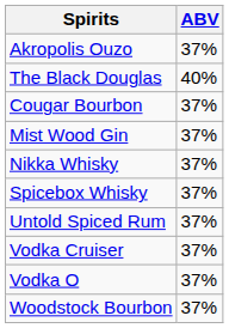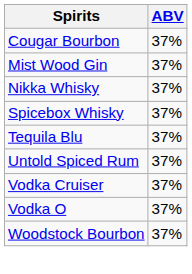 <table class="wikitable">
 <tr>
 <th>Spirits</th>
 <th><a href='#'>ABV</a></th>
-</tr>
-<tr>
-<td><a href='#'>Akropolis Ouzo</a></td>
-<td>37%</td>
-</tr>
-<tr>
-<td><a href='#'>The Black Douglas</a></td>
-<td>40%</td>
 </tr>
 <tr>
 <td><a href='#'>Cougar Bourbon</a></td>
 <td>37%</td>
 </tr>
 <tr>
 <td><a href='#'>Mist Wood Gin</a></td>
 <td>37%</td>
 </tr>
 <tr>
 <td><a href='#'>Nikka Whisky</a></td>
 <td>37%</td>
 </tr>
 <tr>
 <td><a href='#'>Spicebox Whisky</a></td>
+<td>37%</td>
+</tr>
+<tr>
+<td><a href='#'>Tequila Blu</a></td>
 <td>37%</td>
 </tr>
 <tr>
 <td><a href='#'>Untold Spiced Rum</a></td>
 <td>37%</td>
 </tr>
 <tr>
 <td><a href='#'>Vodka Cruiser</a></td>
 <td>37%</td>
 </tr>
 <tr>
 <td><a href='#'>Vodka O</a></td>
 <td>37%</td>
 </tr>
 <tr>
 <td><a href='#'>Woodstock Bourbon</a></td>
 <td>37%</td>
 </tr>
 </table>
